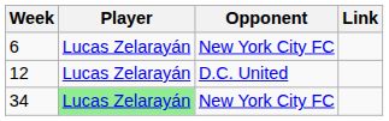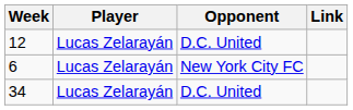 <table class=wikitable>
 <tr>
 <th>Week</th>
 <th>Player</th>
 <th>Opponent</th>
 <th>Link</th>
 </tr>
 <tr>
+<td>12</td>
+<td> <a href='#'>Lucas Zelarayán</a></td>
+<td><a href='#'>D.C. United</a></td>
+<td></td>
+</tr>
+<tr>
 <td>6</td>
 <td> <a href='#'>Lucas Zelarayán</a></td>
 <td><a href='#'>New York City FC</a></td>
 <td></td>
 </tr>
 <tr>
-<td>12</td>
+<td>34</td>
 <td> <a href='#'>Lucas Zelarayán</a></td>
 <td><a href='#'>D.C. United</a></td>
 <td></td>
 </tr>
-<tr>
-<td>34</td>
-<td style="background: lightgreen;"> <a href='#'>Lucas Zelarayán</a></td>
-<td><a href='#'>New York City FC</a></td>
-<td></td>
-</tr>
 </table>
